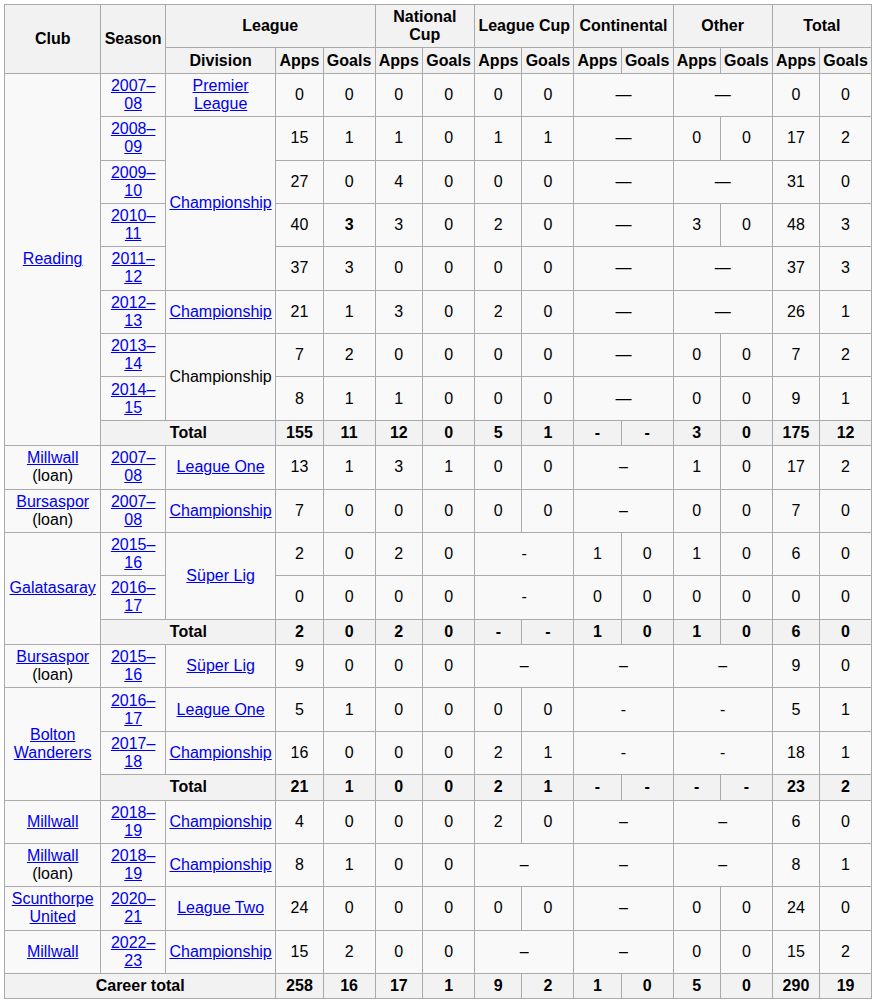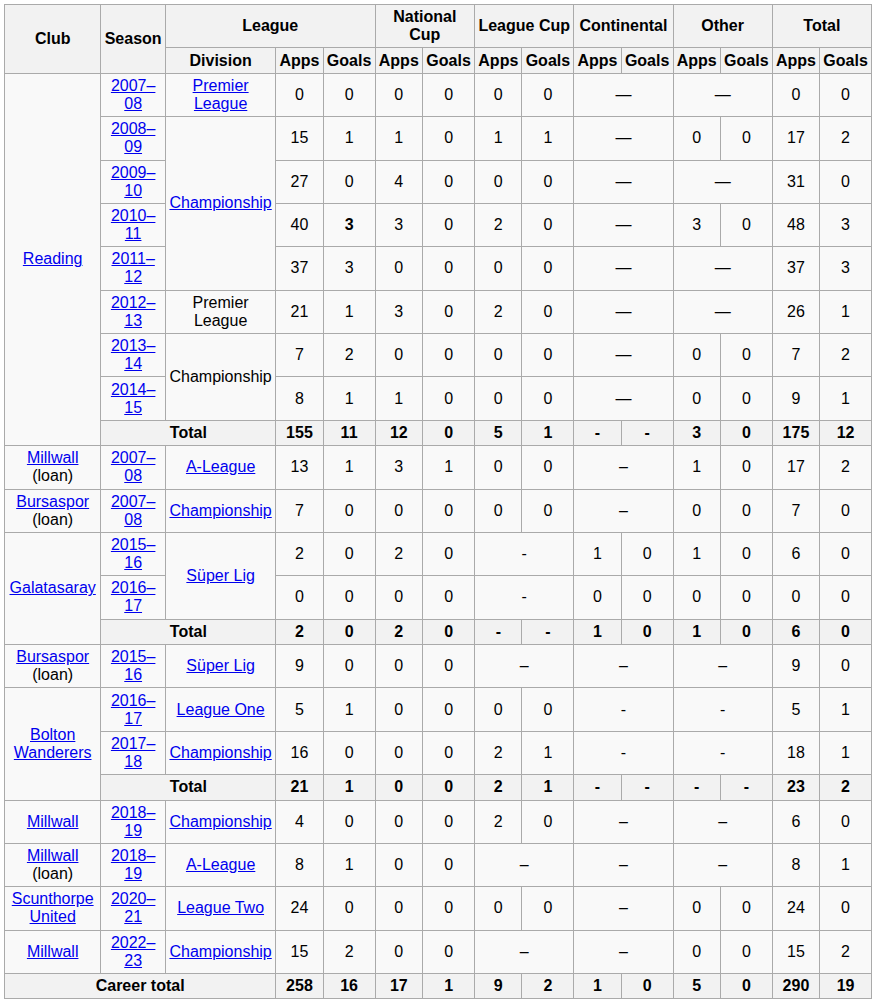 <table class="wikitable" style="text-align: center;">
 <tr>
 <th rowspan="2">Club</th>
 <th rowspan="2">Season</th>
 <th colspan="3">League</th>
 <th colspan="2">National Cup</th>
 <th colspan="2">League Cup</th>
 <th colspan="2">Continental</th>
 <th colspan="2">Other</th>
 <th colspan="2">Total</th>
 </tr>
 <tr>
 <th>Division</th>
 <th>Apps</th>
 <th>Goals</th>
 <th>Apps</th>
 <th>Goals</th>
 <th>Apps</th>
 <th>Goals</th>
 <th>Apps</th>
 <th>Goals</th>
 <th>Apps</th>
 <th>Goals</th>
 <th>Apps</th>
 <th>Goals</th>
 </tr>
 <tr>
 <td rowspan="9" valign="center"><a href='#'>Reading</a></td>
 <td><a href='#'>2007–08</a></td>
 <td><a href='#'>Premier League</a></td>
 <td>0</td>
 <td>0</td>
 <td>0</td>
 <td>0</td>
 <td>0</td>
 <td>0</td>
 <td colspan=2>—</td>
 <td colspan=2>—</td>
 <td>0</td>
 <td>0</td>
 </tr>
 <tr>
 <td><a href='#'>2008–09</a></td>
 <td rowspan=4><a href='#'>Championship</a></td>
 <td>15</td>
 <td>1</td>
 <td>1</td>
 <td>0</td>
 <td>1</td>
 <td>1</td>
 <td colspan=2>—</td>
 <td>0</td>
 <td>0</td>
 <td>17</td>
 <td>2</td>
 </tr>
 <tr>
 <td><a href='#'>2009–10</a></td>
 <td>27</td>
 <td>0</td>
 <td>4</td>
 <td>0</td>
 <td>0</td>
 <td>0</td>
 <td colspan=2>—</td>
 <td colspan=2>—</td>
 <td>31</td>
 <td>0</td>
 </tr>
 <tr>
 <td><a href='#'>2010–11</a></td>
 <td>40</td>
 <td><strong>3</strong></td>
 <td>3</td>
 <td>0</td>
 <td>2</td>
 <td>0</td>
 <td colspan=2>—</td>
 <td>3</td>
 <td>0</td>
 <td>48</td>
 <td>3</td>
 </tr>
 <tr>
 <td><a href='#'>2011–12</a></td>
 <td>37</td>
 <td>3</td>
 <td>0</td>
 <td>0</td>
 <td>0</td>
 <td>0</td>
 <td colspan=2>—</td>
 <td colspan=2>—</td>
 <td>37</td>
 <td>3</td>
 </tr>
 <tr>
 <td><a href='#'>2012–13</a></td>
-<td><a href='#'>Championship</a></td>
+<td>Premier League</td>
 <td>21</td>
 <td>1</td>
 <td>3</td>
 <td>0</td>
 <td>2</td>
 <td>0</td>
 <td colspan=2>—</td>
 <td colspan=2>—</td>
 <td>26</td>
 <td>1</td>
 </tr>
 <tr>
 <td><a href='#'>2013–14</a></td>
 <td rowspan="2">Championship</td>
 <td>7</td>
 <td>2</td>
 <td>0</td>
 <td>0</td>
 <td>0</td>
 <td>0</td>
 <td colspan=2>—</td>
 <td>0</td>
 <td>0</td>
 <td>7</td>
 <td>2</td>
 </tr>
 <tr>
 <td><a href='#'>2014–15</a></td>
 <td>8</td>
 <td>1</td>
 <td>1</td>
 <td>0</td>
 <td>0</td>
 <td>0</td>
 <td colspan=2>—</td>
 <td>0</td>
 <td>0</td>
 <td>9</td>
 <td>1</td>
 </tr>
 <tr>
 <th colspan=2>Total</th>
 <th>155</th>
 <th>11</th>
 <th>12</th>
 <th>0</th>
 <th>5</th>
 <th>1</th>
 <th>-</th>
 <th>-</th>
 <th>3</th>
 <th>0</th>
 <th>175</th>
 <th>12</th>
 </tr>
 <tr>
 <td valign="center"><a href='#'>Millwall</a> (loan)</td>
 <td><a href='#'>2007–08</a></td>
-<td><a href='#'>League One</a></td>
+<td><a href='#'>A-League</a></td>
 <td>13</td>
 <td>1</td>
 <td>3</td>
 <td>1</td>
 <td>0</td>
 <td>0</td>
 <td colspan="2">–</td>
 <td>1</td>
 <td>0</td>
 <td>17</td>
 <td>2</td>
 </tr>
 <tr>
 <td valign="center"><a href='#'>Bursaspor</a> (loan)</td>
 <td><a href='#'>2007–08</a></td>
 <td><a href='#'>Championship</a></td>
 <td>7</td>
 <td>0</td>
 <td>0</td>
 <td>0</td>
 <td>0</td>
 <td>0</td>
 <td colspan="2">–</td>
 <td>0</td>
 <td>0</td>
 <td>7</td>
 <td>0</td>
 </tr>
 <tr>
 <td rowspan="3" valign="center"><a href='#'>Galatasaray</a></td>
 <td><a href='#'>2015–16</a></td>
 <td rowspan="2" valign="center"><a href='#'>Süper Lig</a></td>
 <td>2</td>
 <td>0</td>
 <td>2</td>
 <td>0</td>
 <td colspan="2">-</td>
 <td>1</td>
 <td>0</td>
 <td>1</td>
 <td>0</td>
 <td>6</td>
 <td>0</td>
 </tr>
 <tr>
 <td><a href='#'>2016–17</a></td>
 <td>0</td>
 <td>0</td>
 <td>0</td>
 <td>0</td>
 <td colspan="2">-</td>
 <td>0</td>
 <td>0</td>
 <td>0</td>
 <td>0</td>
 <td>0</td>
 <td>0</td>
 </tr>
 <tr>
 <th colspan="2">Total</th>
 <th>2</th>
 <th>0</th>
 <th>2</th>
 <th>0</th>
 <th>-</th>
 <th>-</th>
 <th>1</th>
 <th>0</th>
 <th>1</th>
 <th>0</th>
 <th>6</th>
 <th>0</th>
 </tr>
 <tr>
 <td valign="center"><a href='#'>Bursaspor</a> (loan)</td>
 <td><a href='#'>2015–16</a></td>
 <td><a href='#'>Süper Lig</a></td>
 <td>9</td>
 <td>0</td>
 <td>0</td>
 <td>0</td>
 <td colspan="2">–</td>
 <td colspan="2">–</td>
 <td colspan="2">–</td>
 <td>9</td>
 <td>0</td>
 </tr>
 <tr>
 <td rowspan="3" valign="center"><a href='#'>Bolton Wanderers</a></td>
 <td><a href='#'>2016–17</a></td>
 <td><a href='#'>League One</a></td>
 <td>5</td>
 <td>1</td>
 <td>0</td>
 <td>0</td>
 <td>0</td>
 <td>0</td>
 <td colspan="2">-</td>
 <td colspan="2">-</td>
 <td>5</td>
 <td>1</td>
 </tr>
 <tr>
 <td><a href='#'>2017–18</a></td>
 <td><a href='#'>Championship</a></td>
 <td>16</td>
 <td>0</td>
 <td>0</td>
 <td>0</td>
 <td>2</td>
 <td>1</td>
 <td colspan="2">-</td>
 <td colspan="2">-</td>
 <td>18</td>
 <td>1</td>
 </tr>
 <tr>
 <th colspan="2">Total</th>
 <th>21</th>
 <th>1</th>
 <th>0</th>
 <th>0</th>
 <th>2</th>
 <th>1</th>
 <th>-</th>
 <th>-</th>
 <th>-</th>
 <th>-</th>
 <th>23</th>
 <th>2</th>
 </tr>
 <tr>
 <td valign="center"><a href='#'>Millwall</a></td>
 <td><a href='#'>2018–19</a></td>
 <td><a href='#'>Championship</a></td>
 <td>4</td>
 <td>0</td>
 <td>0</td>
 <td>0</td>
 <td>2</td>
 <td>0</td>
 <td colspan="2">–</td>
 <td colspan="2">–</td>
 <td>6</td>
 <td>0</td>
 </tr>
 <tr>
 <td valign="center"><a href='#'>Millwall</a> (loan)</td>
 <td><a href='#'>2018–19</a></td>
-<td><a href='#'>Championship</a></td>
+<td><a href='#'>A-League</a></td>
 <td>8</td>
 <td>1</td>
 <td>0</td>
 <td>0</td>
 <td colspan="2">–</td>
 <td colspan="2">–</td>
 <td colspan="2">–</td>
 <td>8</td>
 <td>1</td>
 </tr>
 <tr>
 <td valign="center"><a href='#'>Scunthorpe United</a></td>
 <td><a href='#'>2020–21</a></td>
 <td><a href='#'>League Two</a></td>
 <td>24</td>
 <td>0</td>
 <td>0</td>
 <td>0</td>
 <td>0</td>
 <td>0</td>
 <td colspan="2">–</td>
 <td>0</td>
 <td>0</td>
 <td>24</td>
 <td>0</td>
 </tr>
 <tr>
 <td valign="center"><a href='#'>Millwall</a></td>
 <td><a href='#'>2022–23</a></td>
 <td><a href='#'>Championship</a></td>
 <td>15</td>
 <td>2</td>
 <td>0</td>
 <td>0</td>
 <td colspan="2">–</td>
 <td colspan="2">–</td>
 <td>0</td>
 <td>0</td>
 <td>15</td>
 <td>2</td>
 </tr>
 <tr>
 <th colspan="3">Career total</th>
 <th>258</th>
 <th>16</th>
 <th>17</th>
 <th>1</th>
 <th>9</th>
 <th>2</th>
 <th>1</th>
 <th>0</th>
 <th>5</th>
 <th>0</th>
 <th>290</th>
 <th>19</th>
 </tr>
 </table>
